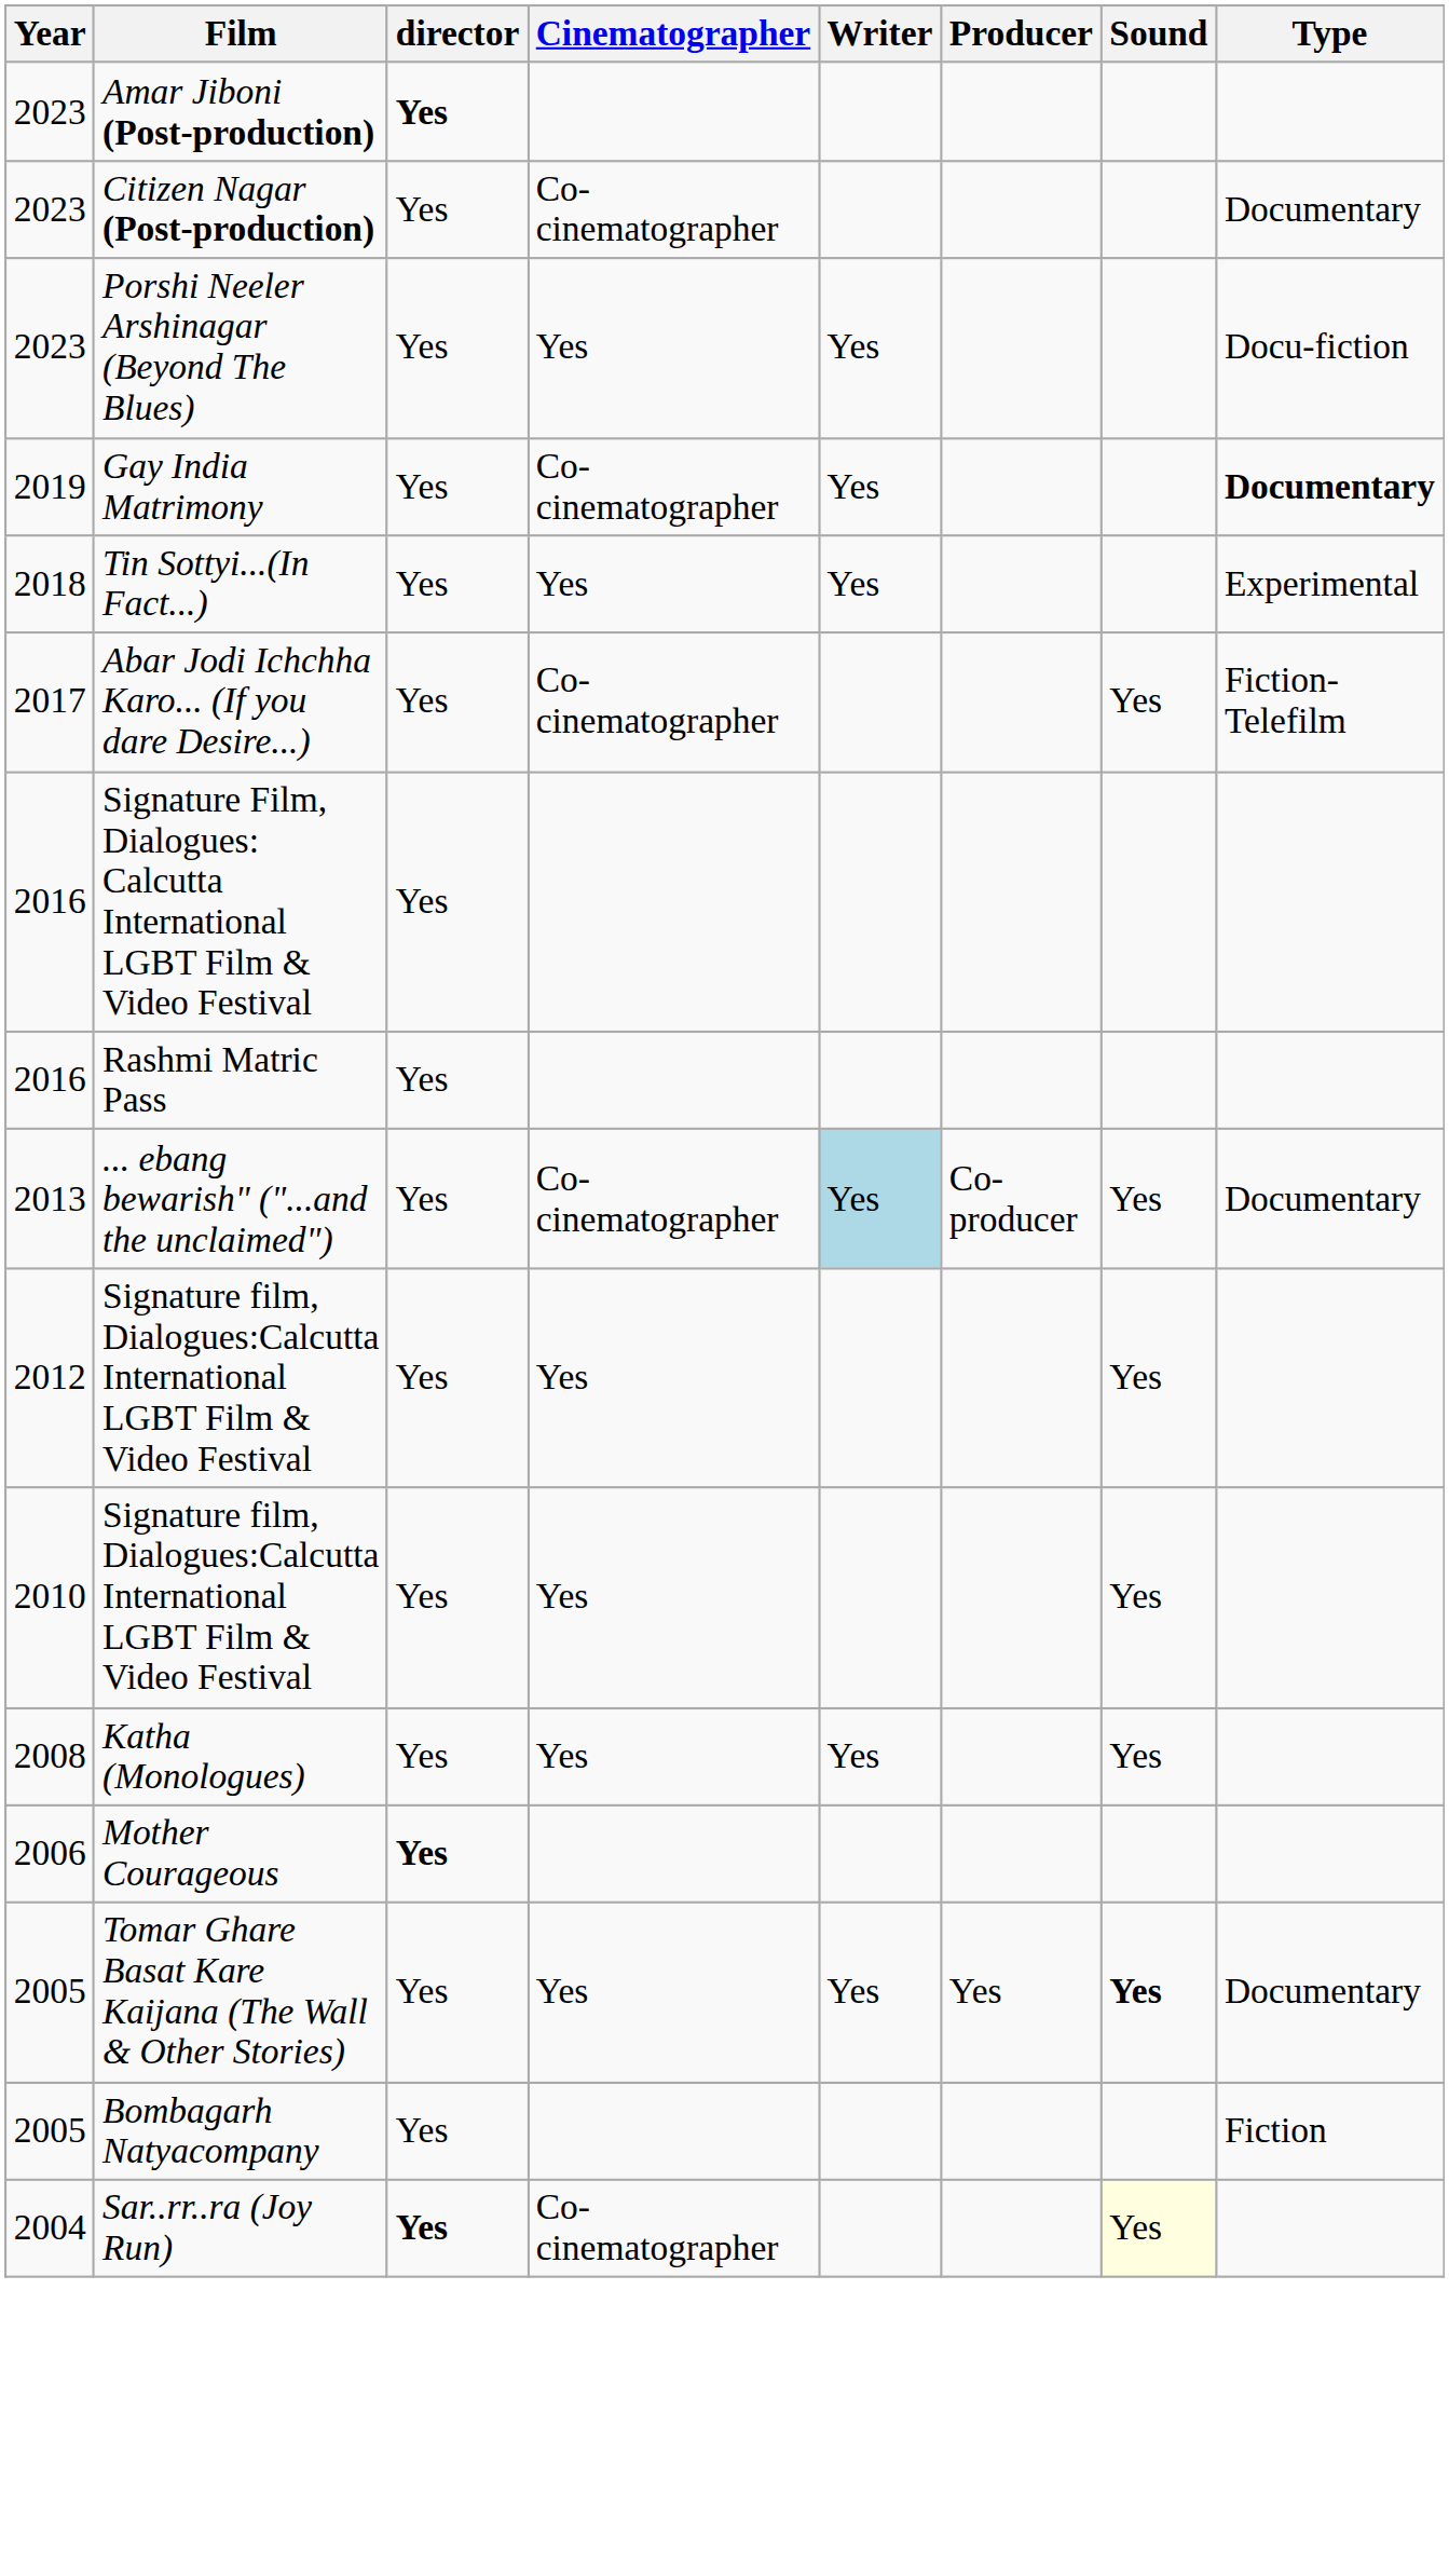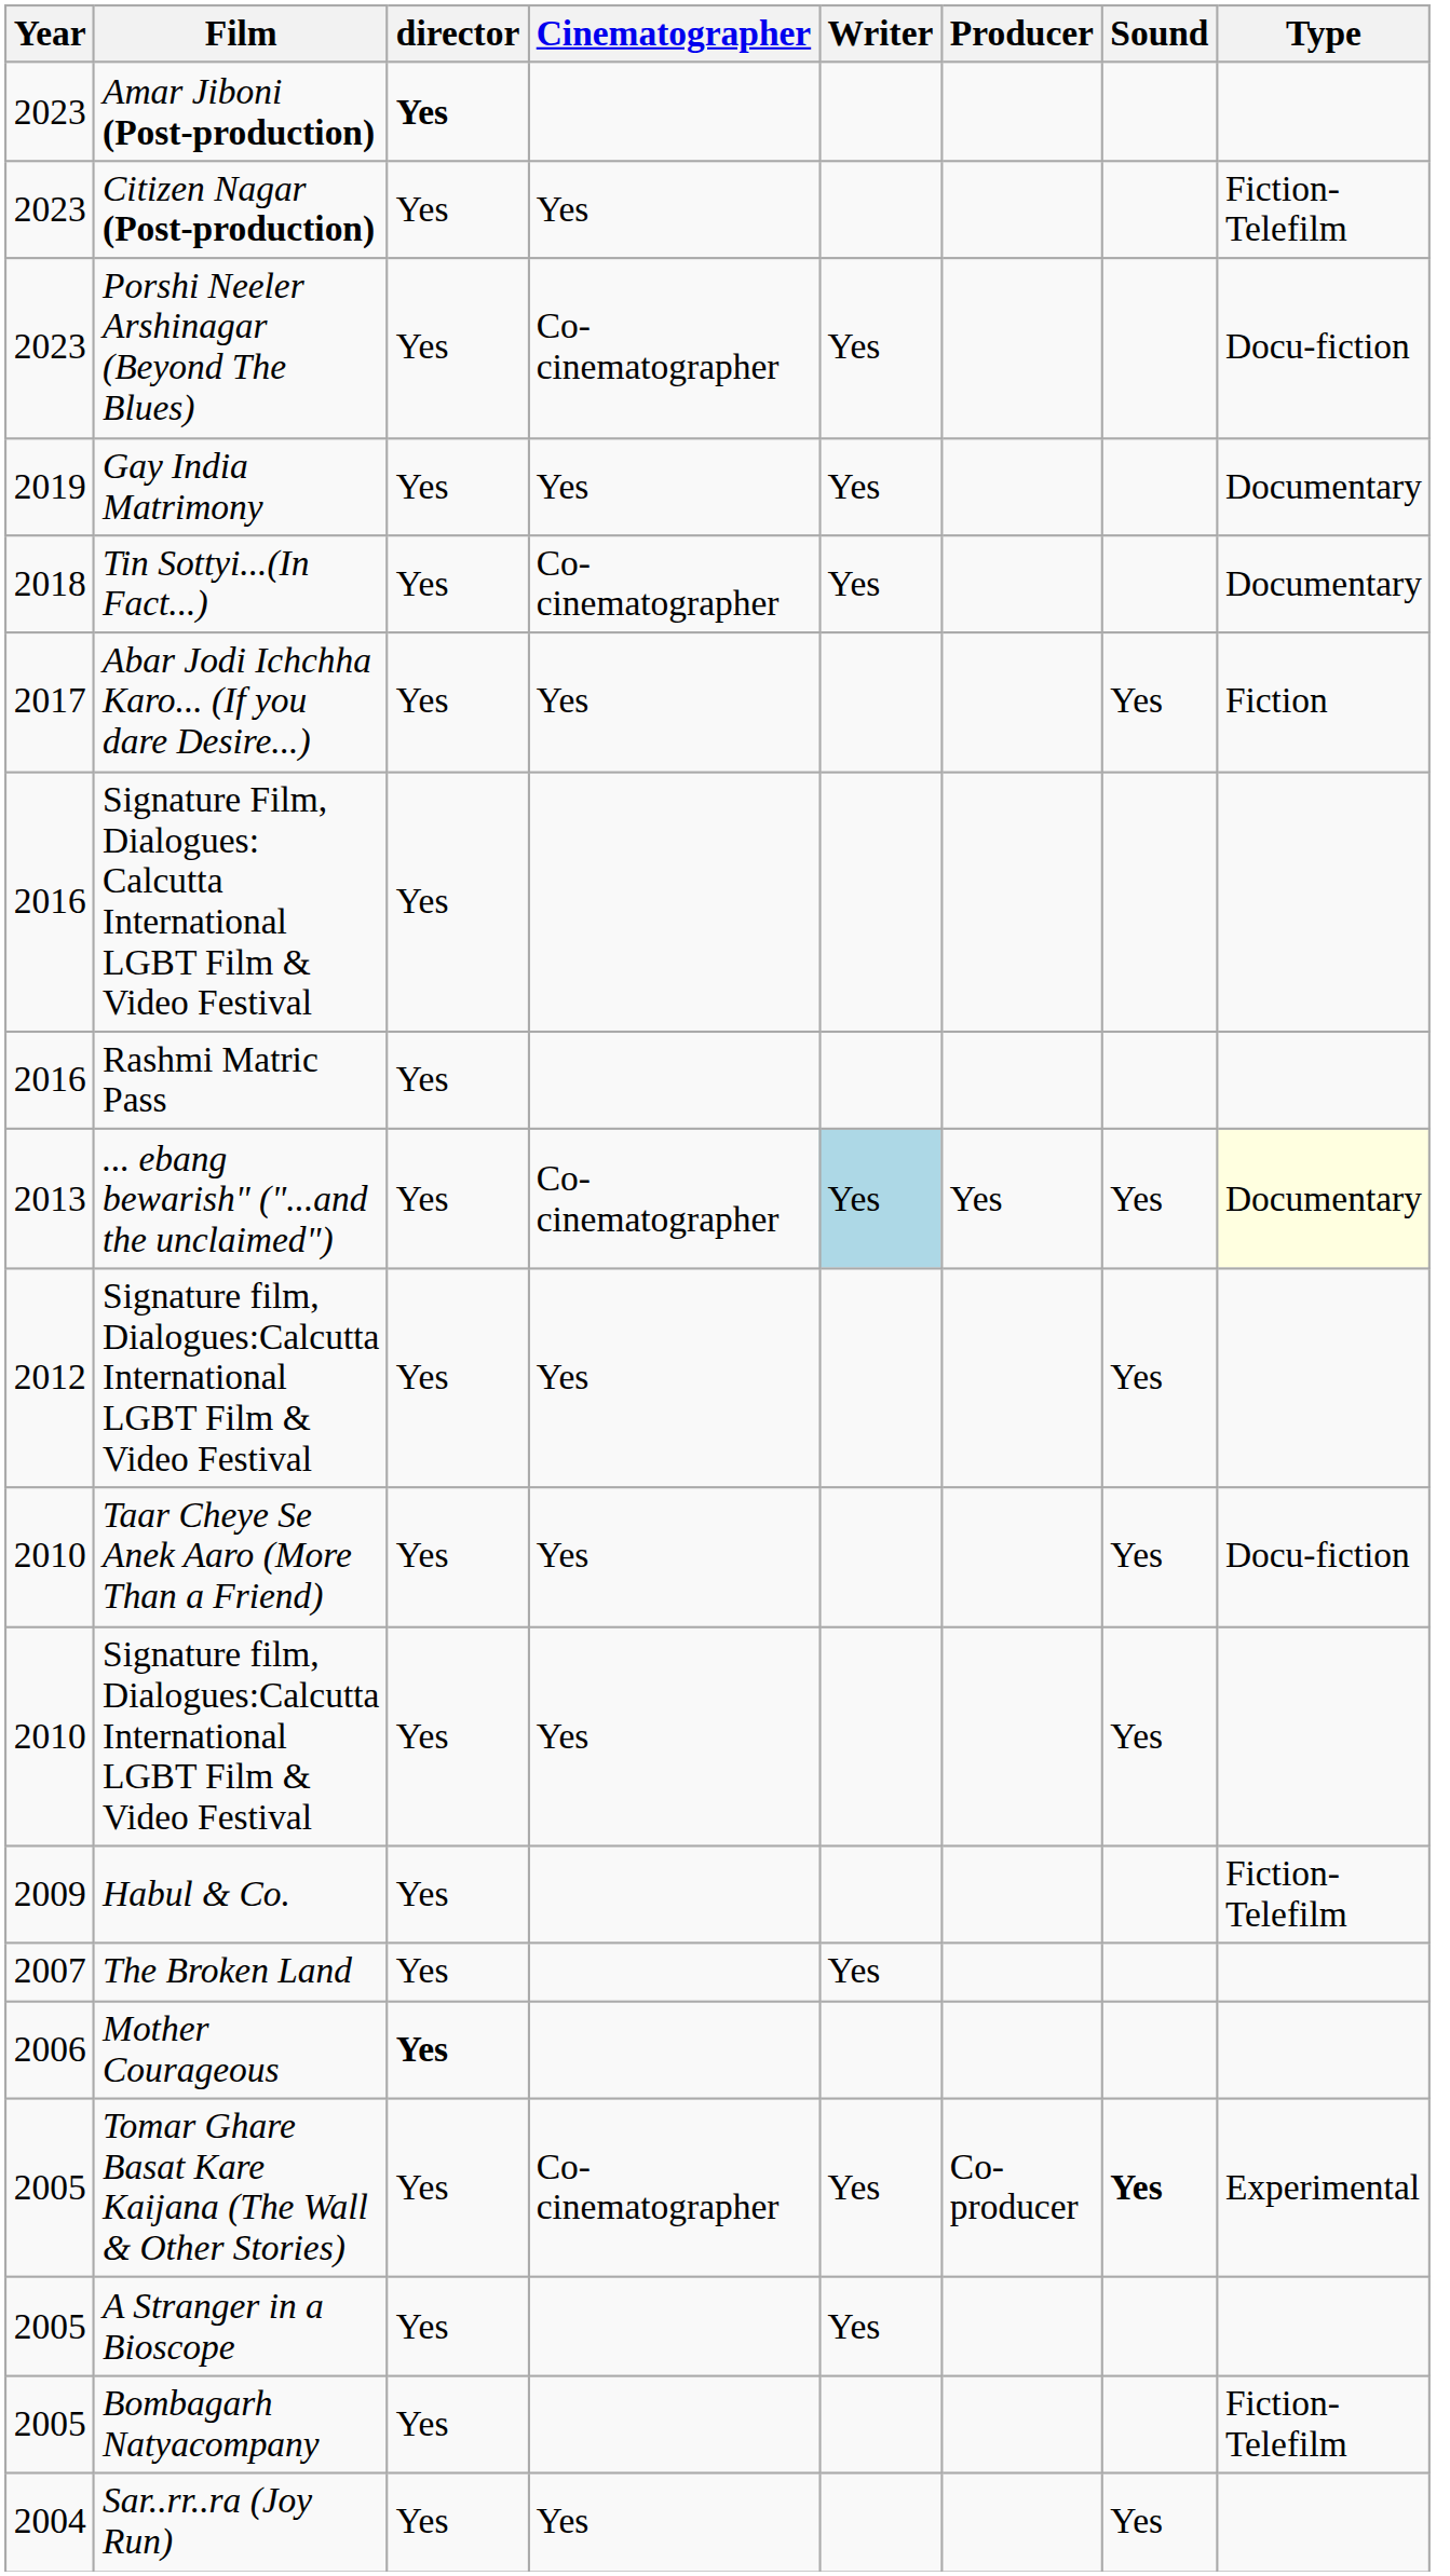 <table class="wikitable sortable">
 <tr>
 <th>Year</th>
 <th>Film</th>
 <th>director</th>
 <th><a href='#'>Cinematographer</a></th>
 <th>Writer</th>
 <th>Producer</th>
 <th>Sound</th>
 <th>Type</th>
 </tr>
 <tr>
 <td>2023</td>
 <td><em>Amar Jiboni</em> <strong>(Post-production)</strong></td>
 <td><strong>Yes</strong></td>
 <td></td>
 <td></td>
 <td></td>
 <td></td>
 <td></td>
 </tr>
 <tr>
 <td>2023</td>
 <td><em>Citizen Nagar</em> <strong>(Post-production)</strong></td>
 <td>Yes</td>
-<td>Co-cinematographer</td>
+<td>Yes</td>
 <td></td>
 <td></td>
 <td></td>
-<td>Documentary</td>
+<td>Fiction-Telefilm</td>
 </tr>
 <tr>
 <td>2023</td>
 <td><em>Porshi Neeler Arshinagar (Beyond The Blues)</em></td>
 <td>Yes</td>
-<td>Yes</td>
+<td>Co-cinematographer</td>
 <td>Yes</td>
 <td></td>
 <td></td>
 <td>Docu-fiction</td>
 </tr>
 <tr>
 <td>2019</td>
 <td><em>Gay India Matrimony</em></td>
 <td>Yes</td>
-<td>Co-cinematographer</td>
+<td>Yes</td>
 <td>Yes</td>
 <td></td>
 <td></td>
-<td><strong>Documentary</strong></td>
+<td>Documentary</td>
 </tr>
 <tr>
 <td>2018</td>
 <td><em>Tin Sottyi...(In Fact...)</em></td>
 <td>Yes</td>
-<td>Yes</td>
+<td>Co-cinematographer</td>
 <td>Yes</td>
 <td></td>
 <td></td>
-<td>Experimental</td>
+<td>Documentary</td>
 </tr>
 <tr>
 <td>2017</td>
 <td><em>Abar Jodi Ichchha Karo... (If you dare Desire...)</em></td>
 <td>Yes</td>
-<td>Co-cinematographer</td>
+<td>Yes</td>
 <td></td>
 <td></td>
 <td>Yes</td>
-<td>Fiction-Telefilm</td>
+<td>Fiction</td>
 </tr>
 <tr>
 <td>2016</td>
 <td>Signature Film, Dialogues: Calcutta International LGBT Film & Video Festival</td>
 <td>Yes</td>
 <td></td>
 <td></td>
 <td></td>
 <td></td>
 <td></td>
 </tr>
 <tr>
 <td>2016</td>
 <td>Rashmi Matric Pass</td>
 <td>Yes</td>
 <td></td>
 <td></td>
 <td></td>
 <td></td>
 <td></td>
 </tr>
 <tr>
 <td>2013</td>
 <td><em>... ebang bewarish" ("...and the unclaimed")</em></td>
 <td>Yes</td>
 <td>Co-cinematographer</td>
 <td style="background: lightblue;">Yes</td>
-<td>Co-producer</td>
 <td>Yes</td>
-<td>Documentary</td>
+<td>Yes</td>
+<td style="background: lightyellow;">Documentary</td>
 </tr>
 <tr>
 <td>2012</td>
 <td>Signature film, Dialogues:Calcutta International LGBT Film & Video Festival</td>
 <td>Yes</td>
 <td>Yes</td>
 <td></td>
 <td></td>
 <td>Yes</td>
 <td></td>
 </tr>
 <tr>
 <td>2010</td>
+<td><em>Taar Cheye Se Anek Aaro (More Than a Friend)</em></td>
+<td>Yes</td>
+<td>Yes</td>
+<td></td>
+<td></td>
+<td>Yes</td>
+<td>Docu-fiction</td>
+</tr>
+<tr>
+<td>2010</td>
 <td>Signature film, Dialogues:Calcutta International LGBT Film & Video Festival</td>
 <td>Yes</td>
 <td>Yes</td>
 <td></td>
 <td></td>
 <td>Yes</td>
 <td></td>
 </tr>
 <tr>
-<td>2008</td>
-<td><em>Katha (Monologues)</em></td>
+<td>2009</td>
+<td><em>Habul & Co.</em></td>
 <td>Yes</td>
-<td>Yes</td>
+<td></td>
+<td></td>
+<td></td>
+<td></td>
+<td>Fiction-Telefilm</td>
+</tr>
+<tr>
+<td>2007</td>
+<td><em>The Broken Land</em></td>
 <td>Yes</td>
 <td></td>
 <td>Yes</td>
+<td></td>
+<td></td>
 <td></td>
 </tr>
 <tr>
 <td>2006</td>
 <td><em>Mother Courageous</em></td>
 <td><strong>Yes</strong></td>
 <td></td>
 <td></td>
 <td></td>
 <td></td>
 <td></td>
 </tr>
 <tr>
 <td>2005</td>
 <td><em>Tomar Ghare Basat Kare Kaijana (The Wall & Other Stories)</em></td>
 <td>Yes</td>
+<td>Co-cinematographer</td>
 <td>Yes</td>
+<td>Co-producer</td>
+<td><strong>Yes</strong></td>
+<td>Experimental</td>
+</tr>
+<tr>
+<td>2005</td>
+<td><em>A Stranger in a Bioscope</em></td>
 <td>Yes</td>
+<td></td>
 <td>Yes</td>
-<td><strong>Yes</strong></td>
-<td>Documentary</td>
+<td></td>
+<td></td>
+<td></td>
 </tr>
 <tr>
 <td>2005</td>
 <td><em>Bombagarh Natyacompany</em></td>
 <td>Yes</td>
 <td></td>
 <td></td>
 <td></td>
 <td></td>
-<td>Fiction</td>
+<td>Fiction-Telefilm</td>
 </tr>
 <tr>
 <td>2004</td>
 <td><em>Sar..rr..ra (Joy Run)</em></td>
-<td><strong>Yes</strong></td>
-<td>Co-cinematographer</td>
+<td>Yes</td>
+<td>Yes</td>
 <td></td>
 <td></td>
-<td style="background: lightyellow;">Yes</td>
+<td>Yes</td>
 <td></td>
 </tr>
 </table>
